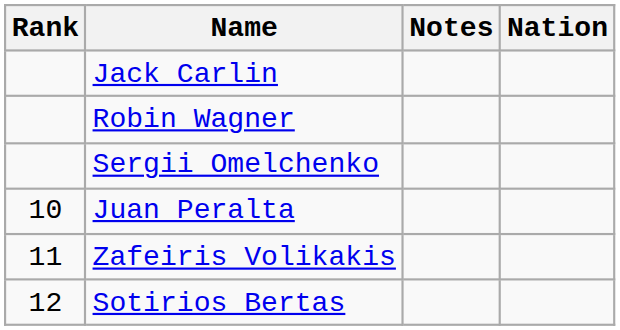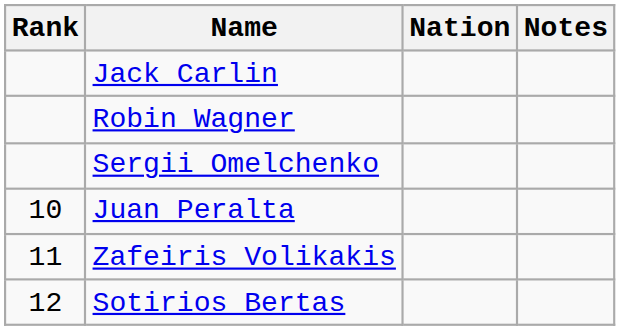 <table class="wikitable sortable" style="text-align:center">
 <tr>
 <th>Rank</th>
 <th>Name</th>
+<th>Nation</th>
 <th>Notes</th>
-<th>Nation</th>
 </tr>
 <tr>
 <td></td>
 <td align=left><a href='#'>Jack Carlin</a></td>
+<td align=left></td>
 <td></td>
-<td align=left></td>
 </tr>
 <tr>
 <td></td>
 <td align=left><a href='#'>Robin Wagner</a></td>
+<td align=left></td>
 <td></td>
-<td align=left></td>
 </tr>
 <tr>
 <td></td>
 <td align=left><a href='#'>Sergii Omelchenko</a></td>
+<td align=left></td>
 <td></td>
-<td align=left></td>
 </tr>
 <tr>
 <td>10</td>
 <td align=left><a href='#'>Juan Peralta</a></td>
+<td align=left></td>
 <td></td>
-<td align=left></td>
 </tr>
 <tr>
 <td>11</td>
 <td align=left><a href='#'>Zafeiris Volikakis</a></td>
+<td align=left></td>
 <td></td>
-<td align=left></td>
 </tr>
 <tr>
 <td>12</td>
 <td align=left><a href='#'>Sotirios Bertas</a></td>
+<td align=left></td>
 <td></td>
-<td align=left></td>
 </tr>
 </table>
